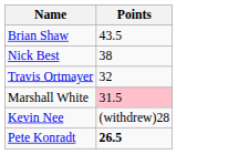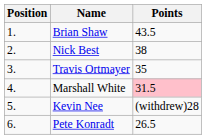 <table class="wikitable">
 <tr>
+<th>Position</th>
 <th>Name</th>
 <th>Points</th>
 </tr>
 <tr>
+<td>1.</td>
 <td><a href='#'>Brian Shaw</a></td>
 <td>43.5</td>
 </tr>
 <tr>
+<td>2.</td>
 <td><a href='#'>Nick Best</a></td>
 <td>38</td>
 </tr>
 <tr>
+<td>3.</td>
 <td><a href='#'>Travis Ortmayer</a></td>
-<td>32</td>
+<td>35</td>
 </tr>
 <tr>
+<td>4.</td>
 <td>Marshall White</td>
 <td style="background: pink;">31.5</td>
 </tr>
 <tr>
+<td>5.</td>
 <td><a href='#'>Kevin Nee</a></td>
 <td>(withdrew)28</td>
 </tr>
 <tr>
+<td>6.</td>
 <td><a href='#'>Pete Konradt</a></td>
-<td><strong>26.5</strong></td>
+<td>26.5</td>
 </tr>
 </table>
